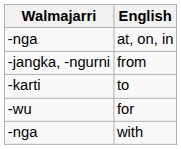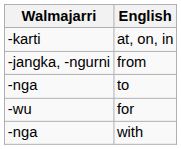 <table class="wikitable">
 <tr>
 <th>Walmajarri</th>
 <th>English</th>
 </tr>
 <tr>
-<td>-nga</td>
+<td>-karti</td>
 <td>at, on, in</td>
 </tr>
 <tr>
 <td>-jangka, -ngurni</td>
 <td>from</td>
 </tr>
 <tr>
-<td>-karti</td>
+<td>-nga</td>
 <td>to</td>
 </tr>
 <tr>
 <td>-wu</td>
 <td>for</td>
 </tr>
 <tr>
 <td>-nga</td>
 <td>with</td>
 </tr>
 </table>
